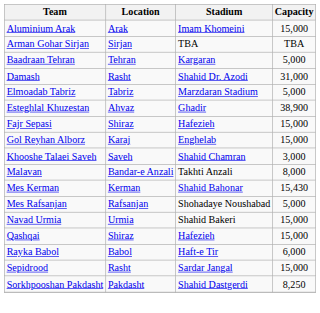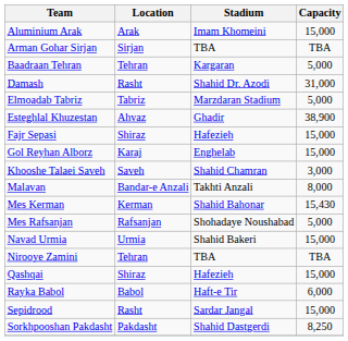 <table class="wikitable sortable">
 <tr>
 <th>Team</th>
 <th>Location</th>
 <th>Stadium</th>
 <th>Capacity</th>
 </tr>
 <tr>
 <td><a href='#'>Aluminium Arak</a></td>
 <td><a href='#'>Arak</a></td>
 <td><a href='#'>Imam Khomeini</a></td>
 <td style="text-align:center">15,000</td>
 </tr>
 <tr>
 <td><a href='#'>Arman Gohar Sirjan</a></td>
 <td><a href='#'>Sirjan</a></td>
 <td>TBA</td>
 <td style="text-align:center">TBA</td>
 </tr>
 <tr>
 <td><a href='#'>Baadraan Tehran</a></td>
 <td><a href='#'>Tehran</a></td>
 <td><a href='#'>Kargaran</a></td>
 <td style="text-align:center">5,000</td>
 </tr>
 <tr>
 <td><a href='#'>Damash</a></td>
 <td><a href='#'>Rasht</a></td>
 <td><a href='#'>Shahid Dr. Azodi</a></td>
 <td style="text-align:center">31,000</td>
 </tr>
 <tr>
 <td><a href='#'>Elmoadab Tabriz</a></td>
 <td><a href='#'>Tabriz</a></td>
 <td><a href='#'>Marzdaran Stadium</a></td>
 <td style="text-align:center">5,000</td>
 </tr>
 <tr>
 <td><a href='#'>Esteghlal Khuzestan</a></td>
 <td><a href='#'>Ahvaz</a></td>
 <td><a href='#'>Ghadir</a></td>
 <td style="text-align:center">38,900</td>
 </tr>
 <tr>
 <td><a href='#'>Fajr Sepasi</a></td>
 <td><a href='#'>Shiraz</a></td>
 <td><a href='#'>Hafezieh</a></td>
 <td style="text-align:center">15,000</td>
 </tr>
 <tr>
 <td><a href='#'>Gol Reyhan Alborz</a></td>
 <td><a href='#'>Karaj</a></td>
 <td><a href='#'>Enghelab</a></td>
 <td style="text-align:center">15,000</td>
 </tr>
 <tr>
 <td><a href='#'>Khooshe Talaei Saveh</a></td>
 <td><a href='#'>Saveh</a></td>
 <td><a href='#'>Shahid Chamran</a></td>
 <td style="text-align:center">3,000</td>
 </tr>
 <tr>
 <td><a href='#'>Malavan</a></td>
 <td><a href='#'>Bandar-e Anzali</a></td>
 <td>Takhti Anzali</td>
 <td style="text-align:center">8,000</td>
 </tr>
 <tr>
 <td><a href='#'>Mes Kerman</a></td>
 <td><a href='#'>Kerman</a></td>
 <td><a href='#'>Shahid Bahonar</a></td>
 <td style="text-align:center">15,430</td>
 </tr>
 <tr>
 <td><a href='#'>Mes Rafsanjan</a></td>
 <td><a href='#'>Rafsanjan</a></td>
 <td>Shohadaye Noushabad</td>
 <td style="text-align:center">5,000</td>
 </tr>
 <tr>
 <td><a href='#'>Navad Urmia</a></td>
 <td><a href='#'>Urmia</a></td>
 <td>Shahid Bakeri</td>
 <td style="text-align:center">15,000</td>
 </tr>
 <tr>
+<td><a href='#'>Nirooye Zamini</a></td>
+<td><a href='#'>Tehran</a></td>
+<td>TBA</td>
+<td style="text-align:center">TBA</td>
+</tr>
+<tr>
 <td><a href='#'>Qashqai</a></td>
 <td><a href='#'>Shiraz</a></td>
 <td><a href='#'>Hafezieh</a></td>
 <td style="text-align:center">15,000</td>
 </tr>
 <tr>
 <td><a href='#'>Rayka Babol</a></td>
 <td><a href='#'>Babol</a></td>
 <td><a href='#'>Haft-e Tir</a></td>
 <td style="text-align:center">6,000</td>
 </tr>
 <tr>
 <td><a href='#'>Sepidrood</a></td>
 <td><a href='#'>Rasht</a></td>
 <td><a href='#'>Sardar Jangal</a></td>
 <td style="text-align:center">15,000</td>
 </tr>
 <tr>
 <td><a href='#'>Sorkhpooshan Pakdasht</a></td>
 <td><a href='#'>Pakdasht</a></td>
 <td><a href='#'>Shahid Dastgerdi</a></td>
 <td style="text-align:center">8,250</td>
 </tr>
 <tr>
 </tr>
 </table>
